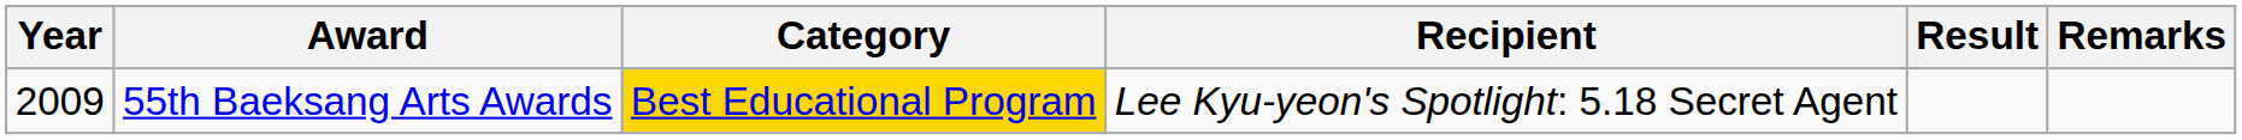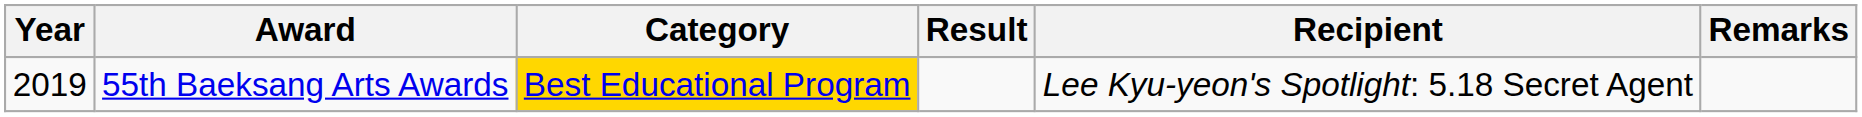 <table class="wikitable">
 <tr>
 <th>Year</th>
 <th>Award</th>
 <th>Category</th>
+<th>Result</th>
 <th>Recipient</th>
-<th>Result</th>
 <th>Remarks</th>
 </tr>
 <tr>
-<td>2009</td>
+<td>2019</td>
 <td><a href='#'>55th Baeksang Arts Awards</a></td>
 <td style="background: gold;"><a href='#'>Best Educational Program</a></td>
+<td></td>
 <td><em>Lee Kyu-yeon's Spotlight</em>: 5.18 Secret Agent</td>
-<td></td>
 <td></td>
 </tr>
 </table>
